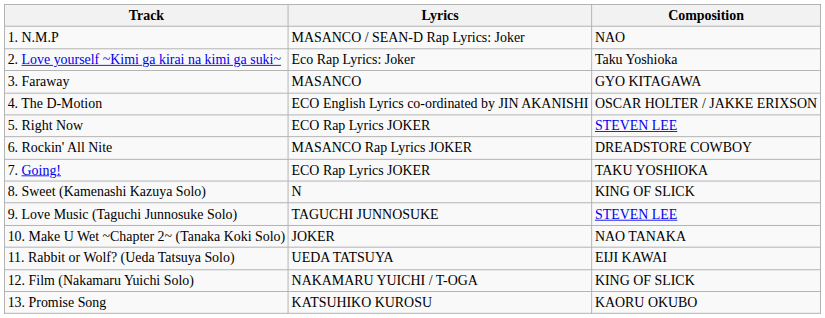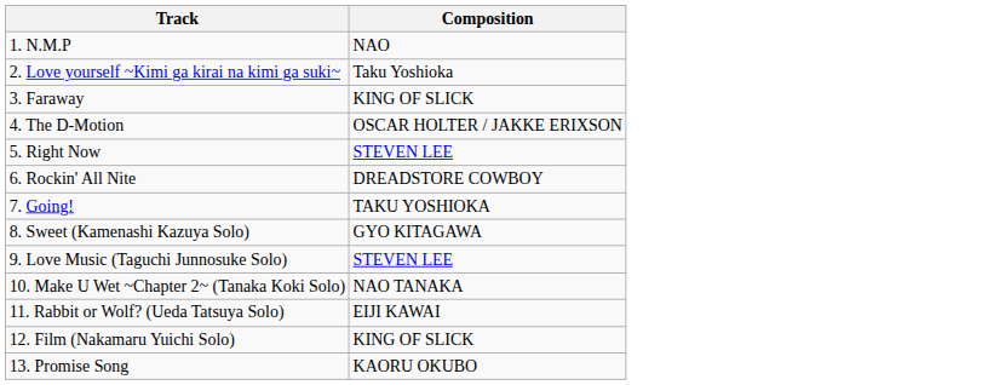 <table class="wikitable">
 <tr>
 <th>Track</th>
-<th>Lyrics</th>
 <th>Composition</th>
 </tr>
 <tr>
 <td>1. N.M.P</td>
-<td>MASANCO / SEAN-D Rap Lyrics: Joker</td>
 <td>NAO</td>
 </tr>
 <tr>
 <td>2. <a href='#'>Love yourself ~Kimi ga kirai na kimi ga suki~</a></td>
-<td>Eco Rap Lyrics: Joker</td>
 <td>Taku Yoshioka</td>
 </tr>
 <tr>
 <td>3. Faraway</td>
-<td>MASANCO</td>
-<td>GYO KITAGAWA</td>
+<td>KING OF SLICK</td>
 </tr>
 <tr>
 <td>4. The D-Motion</td>
-<td>ECO English Lyrics co-ordinated by JIN AKANISHI</td>
 <td>OSCAR HOLTER / JAKKE ERIXSON</td>
 </tr>
 <tr>
 <td>5. Right Now</td>
-<td>ECO Rap Lyrics JOKER</td>
 <td><a href='#'>STEVEN LEE</a></td>
 </tr>
 <tr>
 <td>6. Rockin' All Nite</td>
-<td>MASANCO Rap Lyrics JOKER</td>
 <td>DREADSTORE COWBOY</td>
 </tr>
 <tr>
 <td>7. <a href='#'>Going!</a></td>
-<td>ECO Rap Lyrics JOKER</td>
 <td>TAKU YOSHIOKA</td>
 </tr>
 <tr>
 <td>8. Sweet (Kamenashi Kazuya Solo)</td>
-<td>N</td>
-<td>KING OF SLICK</td>
+<td>GYO KITAGAWA</td>
 </tr>
 <tr>
 <td>9. Love Music (Taguchi Junnosuke Solo)</td>
-<td>TAGUCHI JUNNOSUKE</td>
 <td><a href='#'>STEVEN LEE</a></td>
 </tr>
 <tr>
 <td>10. Make U Wet ~Chapter 2~ (Tanaka Koki Solo)</td>
-<td>JOKER</td>
 <td>NAO TANAKA</td>
 </tr>
 <tr>
 <td>11. Rabbit or Wolf? (Ueda Tatsuya Solo)</td>
-<td>UEDA TATSUYA</td>
 <td>EIJI KAWAI</td>
 </tr>
 <tr>
 <td>12. Film (Nakamaru Yuichi Solo)</td>
-<td>NAKAMARU YUICHI / T-OGA</td>
 <td>KING OF SLICK</td>
 </tr>
 <tr>
 <td>13. Promise Song</td>
-<td>KATSUHIKO KUROSU</td>
 <td>KAORU OKUBO</td>
 </tr>
 </table>
